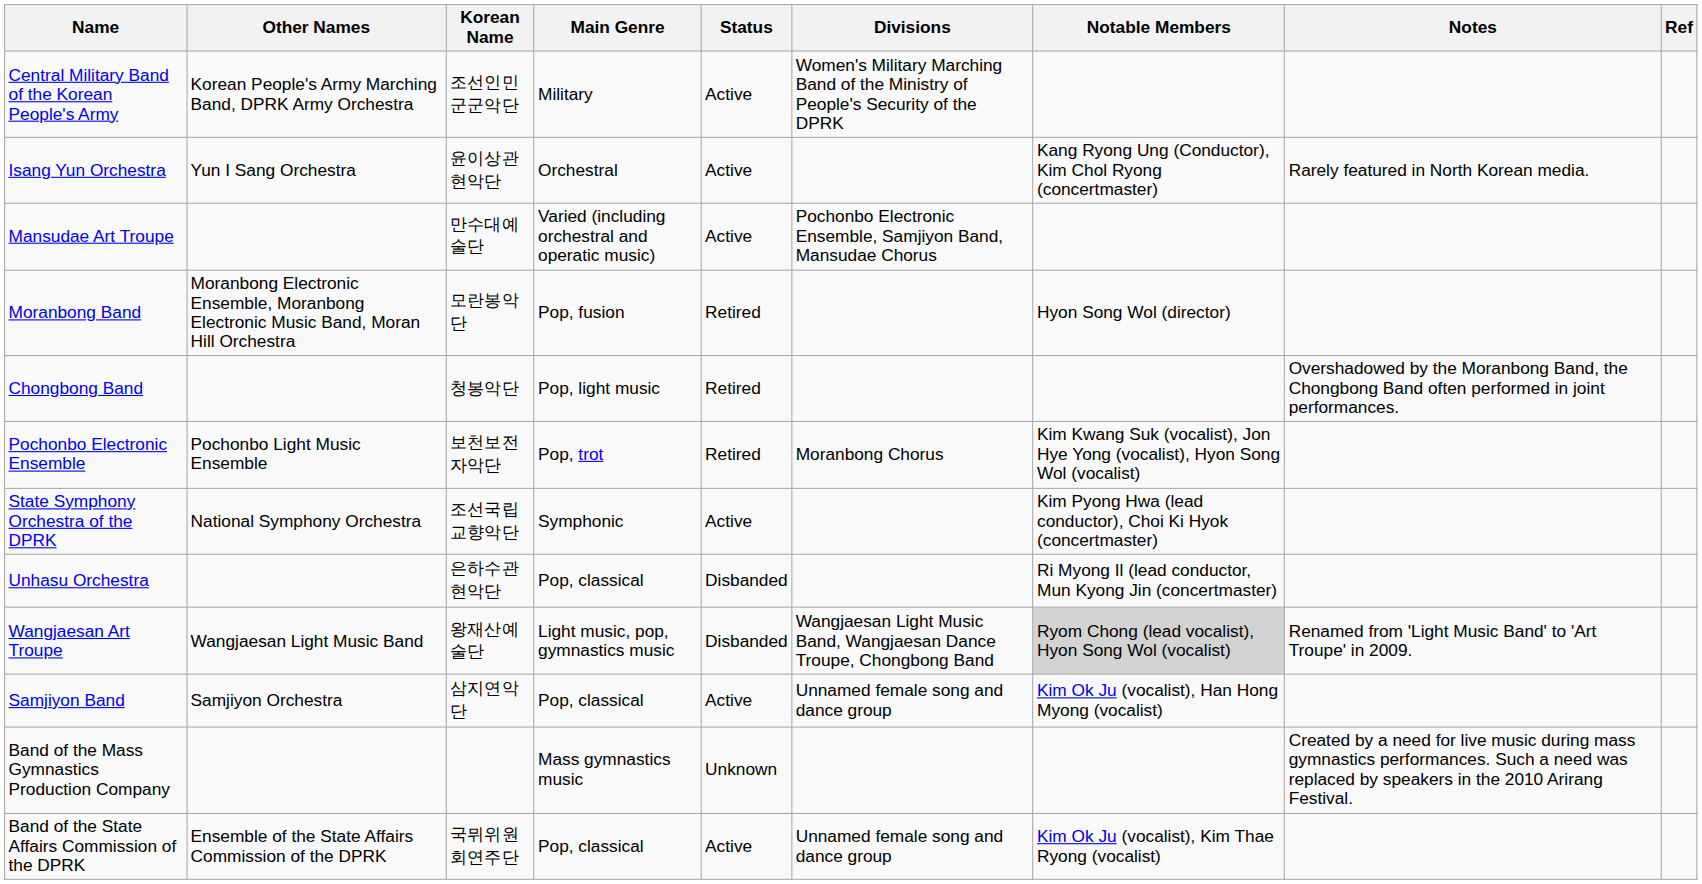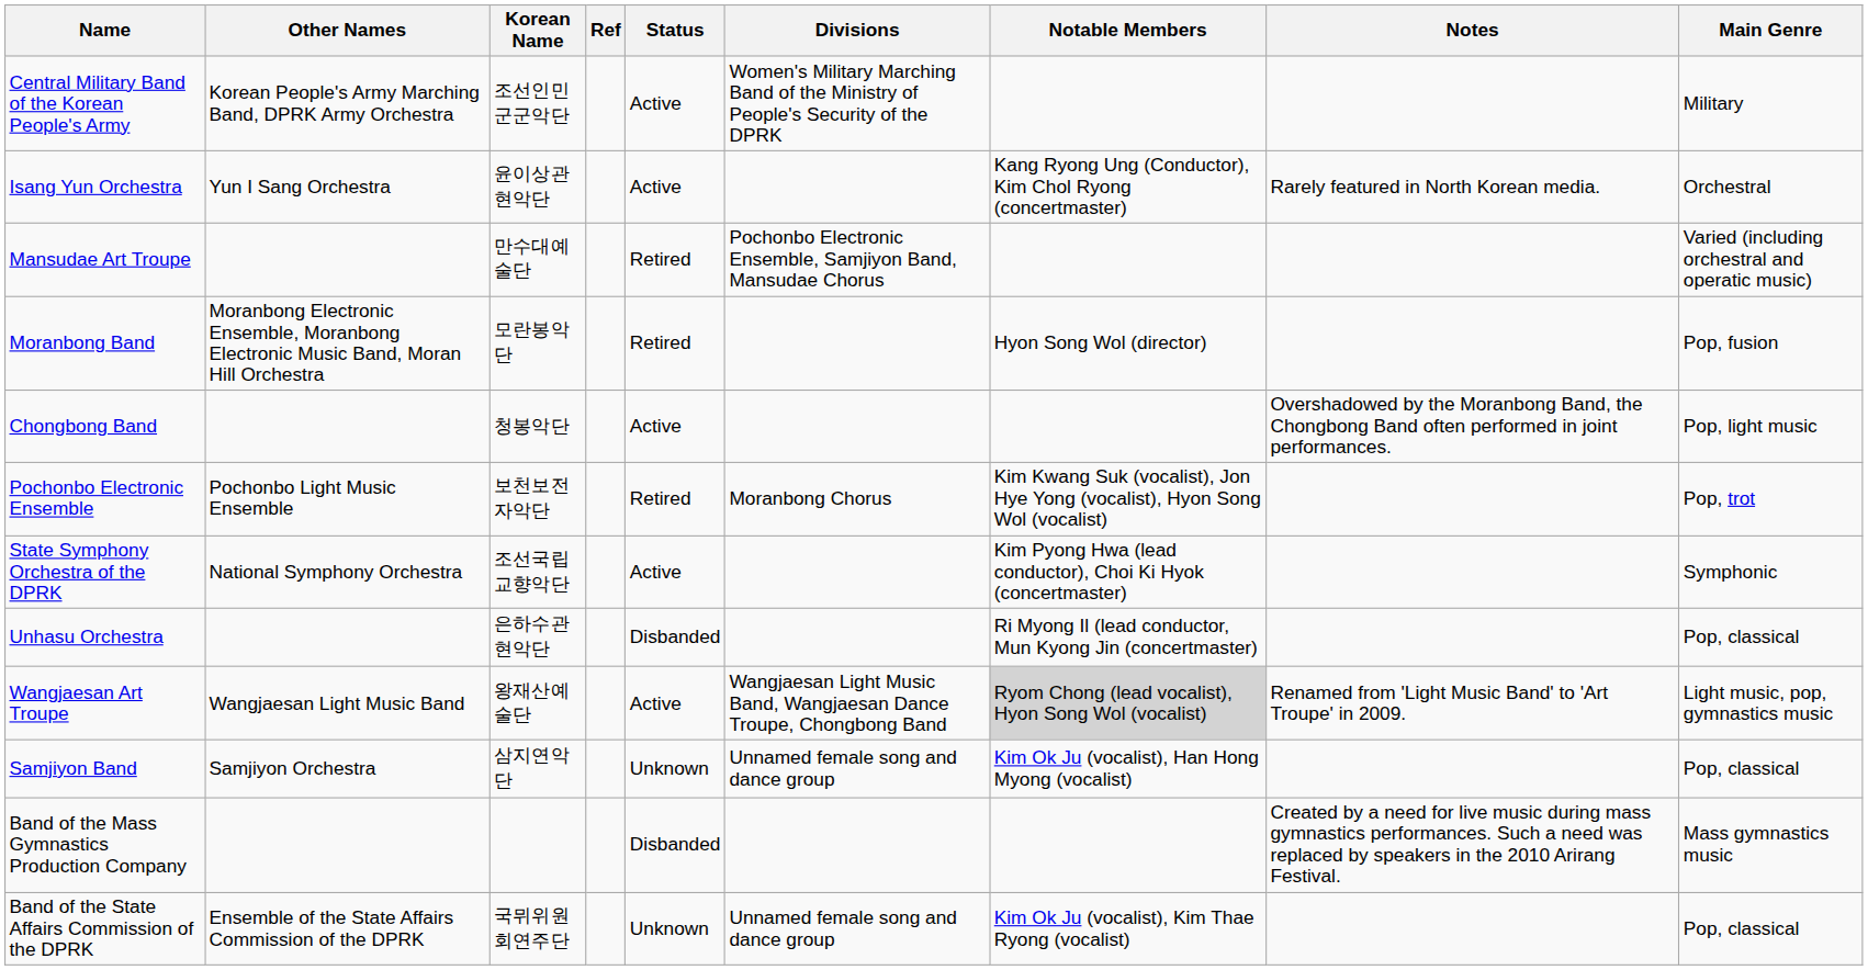 <table class="wikitable">
 <tr>
 <th>Name</th>
 <th>Other Names</th>
 <th>Korean Name</th>
-<th>Main Genre</th>
+<th>Ref</th>
 <th>Status</th>
 <th>Divisions</th>
 <th>Notable Members</th>
 <th>Notes</th>
-<th>Ref</th>
+<th>Main Genre</th>
 </tr>
 <tr>
 <td><a href='#'>Central Military Band of the Korean People's Army</a></td>
 <td>Korean People's Army Marching Band, DPRK Army Orchestra</td>
 <td>조선인민군군악단</td>
-<td>Military</td>
+<td></td>
 <td>Active</td>
 <td>Women's Military Marching Band of the Ministry of People's Security of the DPRK</td>
 <td></td>
 <td></td>
-<td></td>
+<td>Military</td>
 </tr>
 <tr>
 <td><a href='#'>Isang Yun Orchestra</a></td>
 <td>Yun I Sang Orchestra</td>
 <td>윤이상관현악단</td>
-<td>Orchestral</td>
+<td></td>
 <td>Active</td>
 <td></td>
 <td>Kang Ryong Ung (Conductor), Kim Chol Ryong (concertmaster)</td>
 <td>Rarely featured in North Korean media.</td>
-<td></td>
+<td>Orchestral</td>
 </tr>
 <tr>
 <td><a href='#'>Mansudae Art Troupe</a></td>
 <td></td>
 <td>만수대예술단</td>
-<td>Varied (including orchestral and operatic music)</td>
-<td>Active</td>
+<td></td>
+<td>Retired</td>
 <td>Pochonbo Electronic Ensemble, Samjiyon Band, Mansudae Chorus</td>
 <td></td>
 <td></td>
-<td></td>
+<td>Varied (including orchestral and operatic music)</td>
 </tr>
 <tr>
 <td><a href='#'>Moranbong Band</a></td>
 <td>Moranbong Electronic Ensemble, Moranbong Electronic Music Band, Moran Hill Orchestra</td>
 <td>모란봉악단</td>
-<td>Pop, fusion</td>
+<td></td>
 <td>Retired</td>
 <td></td>
 <td>Hyon Song Wol (director)</td>
 <td></td>
-<td></td>
+<td>Pop, fusion</td>
 </tr>
 <tr>
 <td><a href='#'>Chongbong Band</a></td>
 <td></td>
 <td>청봉악단</td>
-<td>Pop, light music</td>
-<td>Retired</td>
+<td></td>
+<td>Active</td>
 <td></td>
 <td></td>
 <td>Overshadowed by the Moranbong Band, the Chongbong Band often performed in joint performances.</td>
-<td></td>
+<td>Pop, light music</td>
 </tr>
 <tr>
 <td><a href='#'>Pochonbo Electronic Ensemble</a></td>
 <td>Pochonbo Light Music Ensemble</td>
 <td>보천보전자악단</td>
-<td>Pop, <a href='#'>trot</a></td>
+<td></td>
 <td>Retired</td>
 <td>Moranbong Chorus</td>
 <td>Kim Kwang Suk (vocalist), Jon Hye Yong (vocalist), Hyon Song Wol (vocalist)</td>
 <td></td>
-<td></td>
+<td>Pop, <a href='#'>trot</a></td>
 </tr>
 <tr>
 <td><a href='#'>State Symphony Orchestra of the DPRK</a></td>
 <td>National Symphony Orchestra</td>
 <td>조선국립교향악단</td>
-<td>Symphonic</td>
+<td></td>
 <td>Active</td>
 <td></td>
 <td>Kim Pyong Hwa (lead conductor), Choi Ki Hyok (concertmaster)</td>
 <td></td>
-<td></td>
+<td>Symphonic</td>
 </tr>
 <tr>
 <td><a href='#'>Unhasu Orchestra</a></td>
 <td></td>
 <td>은하수관현악단</td>
-<td>Pop, classical</td>
+<td></td>
 <td>Disbanded</td>
 <td></td>
 <td>Ri Myong Il (lead conductor, Mun Kyong Jin (concertmaster)</td>
 <td></td>
-<td></td>
+<td>Pop, classical</td>
 </tr>
 <tr>
 <td><a href='#'>Wangjaesan Art Troupe</a></td>
 <td>Wangjaesan Light Music Band</td>
 <td>왕재산예술단</td>
-<td>Light music, pop, gymnastics music</td>
-<td>Disbanded</td>
+<td></td>
+<td>Active</td>
 <td>Wangjaesan Light Music Band, Wangjaesan Dance Troupe, Chongbong Band</td>
 <td style="background: lightgrey;">Ryom Chong (lead vocalist), Hyon Song Wol (vocalist)</td>
 <td>Renamed from 'Light Music Band' to 'Art Troupe' in 2009.</td>
-<td></td>
+<td>Light music, pop, gymnastics music</td>
 </tr>
 <tr>
 <td><a href='#'>Samjiyon Band</a></td>
 <td>Samjiyon Orchestra</td>
 <td>삼지연악단</td>
-<td>Pop, classical</td>
-<td>Active</td>
+<td></td>
+<td>Unknown</td>
 <td>Unnamed female song and dance group</td>
 <td><a href='#'>Kim Ok Ju</a> (vocalist), Han Hong Myong (vocalist)</td>
 <td></td>
-<td></td>
+<td>Pop, classical</td>
 </tr>
 <tr>
 <td>Band of the Mass Gymnastics Production Company</td>
 <td></td>
 <td></td>
-<td>Mass gymnastics music</td>
-<td>Unknown</td>
+<td></td>
+<td>Disbanded</td>
 <td></td>
 <td></td>
 <td>Created by a need for live music during mass gymnastics performances. Such a need was replaced by speakers in the 2010 Arirang Festival.</td>
-<td></td>
+<td>Mass gymnastics music</td>
 </tr>
 <tr>
 <td>Band of the State Affairs Commission of the DPRK</td>
 <td>Ensemble of the State Affairs Commission of the DPRK</td>
 <td>국뮈위원회연주단</td>
-<td>Pop, classical</td>
-<td>Active</td>
+<td></td>
+<td>Unknown</td>
 <td>Unnamed female song and dance group</td>
 <td><a href='#'>Kim Ok Ju</a> (vocalist), Kim Thae Ryong (vocalist)</td>
 <td></td>
-<td></td>
+<td>Pop, classical</td>
 </tr>
 </table>
